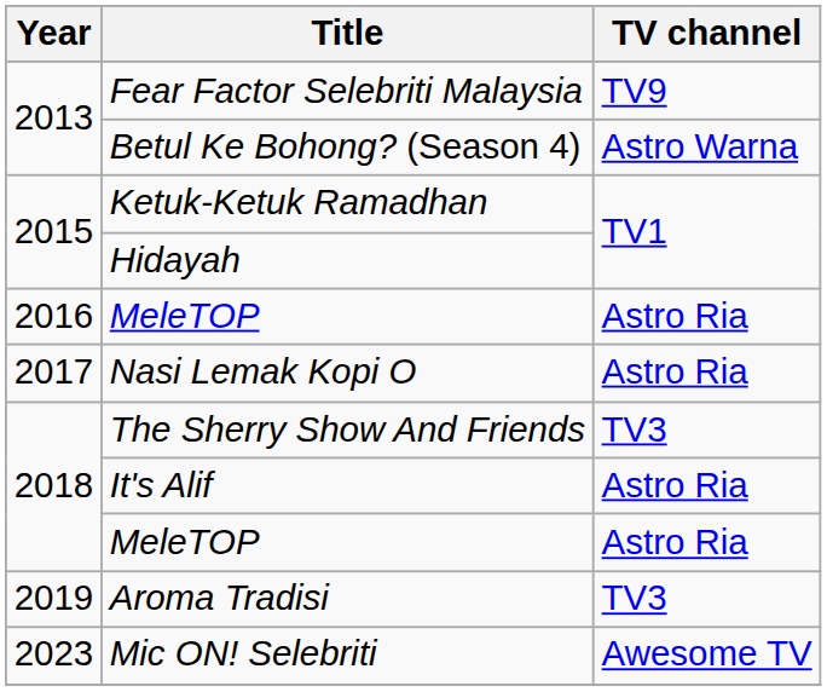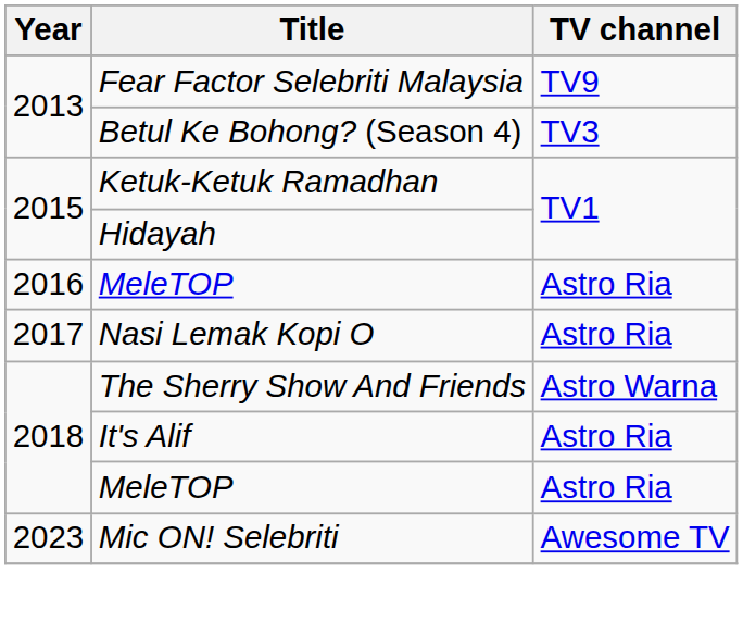 <table class="wikitable">
 <tr>
 <th>Year</th>
 <th>Title</th>
 <th>TV channel</th>
 </tr>
 <tr>
 <td rowspan="2">2013</td>
 <td><em>Fear Factor Selebriti Malaysia</em></td>
 <td><a href='#'>TV9</a></td>
 </tr>
 <tr>
 <td><em>Betul Ke Bohong?</em> (Season 4)</td>
-<td><a href='#'>Astro Warna</a></td>
+<td><a href='#'>TV3</a></td>
 </tr>
 <tr>
 <td rowspan="2">2015</td>
 <td><em>Ketuk-Ketuk Ramadhan</em></td>
 <td rowspan="2"><a href='#'>TV1</a></td>
 </tr>
 <tr>
 <td><em>Hidayah</em></td>
 </tr>
 <tr>
 <td>2016</td>
 <td><em><a href='#'>MeleTOP</a></em></td>
 <td><a href='#'>Astro Ria</a></td>
 </tr>
 <tr>
 <td>2017</td>
 <td><em>Nasi Lemak Kopi O</em></td>
 <td><a href='#'>Astro Ria</a></td>
 </tr>
 <tr>
 <td rowspan="3">2018</td>
 <td><em>The Sherry Show And Friends</em></td>
-<td><a href='#'>TV3</a></td>
+<td><a href='#'>Astro Warna</a></td>
 </tr>
 <tr>
 <td><em>It's Alif</em></td>
 <td><a href='#'>Astro Ria</a></td>
 </tr>
 <tr>
 <td><em>MeleTOP</em></td>
 <td><a href='#'>Astro Ria</a></td>
 </tr>
 <tr>
-<td>2019</td>
-<td><em>Aroma Tradisi</em></td>
-<td><a href='#'>TV3</a></td>
-</tr>
-<tr>
 <td>2023</td>
 <td><em>Mic ON! Selebriti</em></td>
 <td><a href='#'>Awesome TV</a></td>
 </tr>
 <tr>
 </tr>
 </table>
